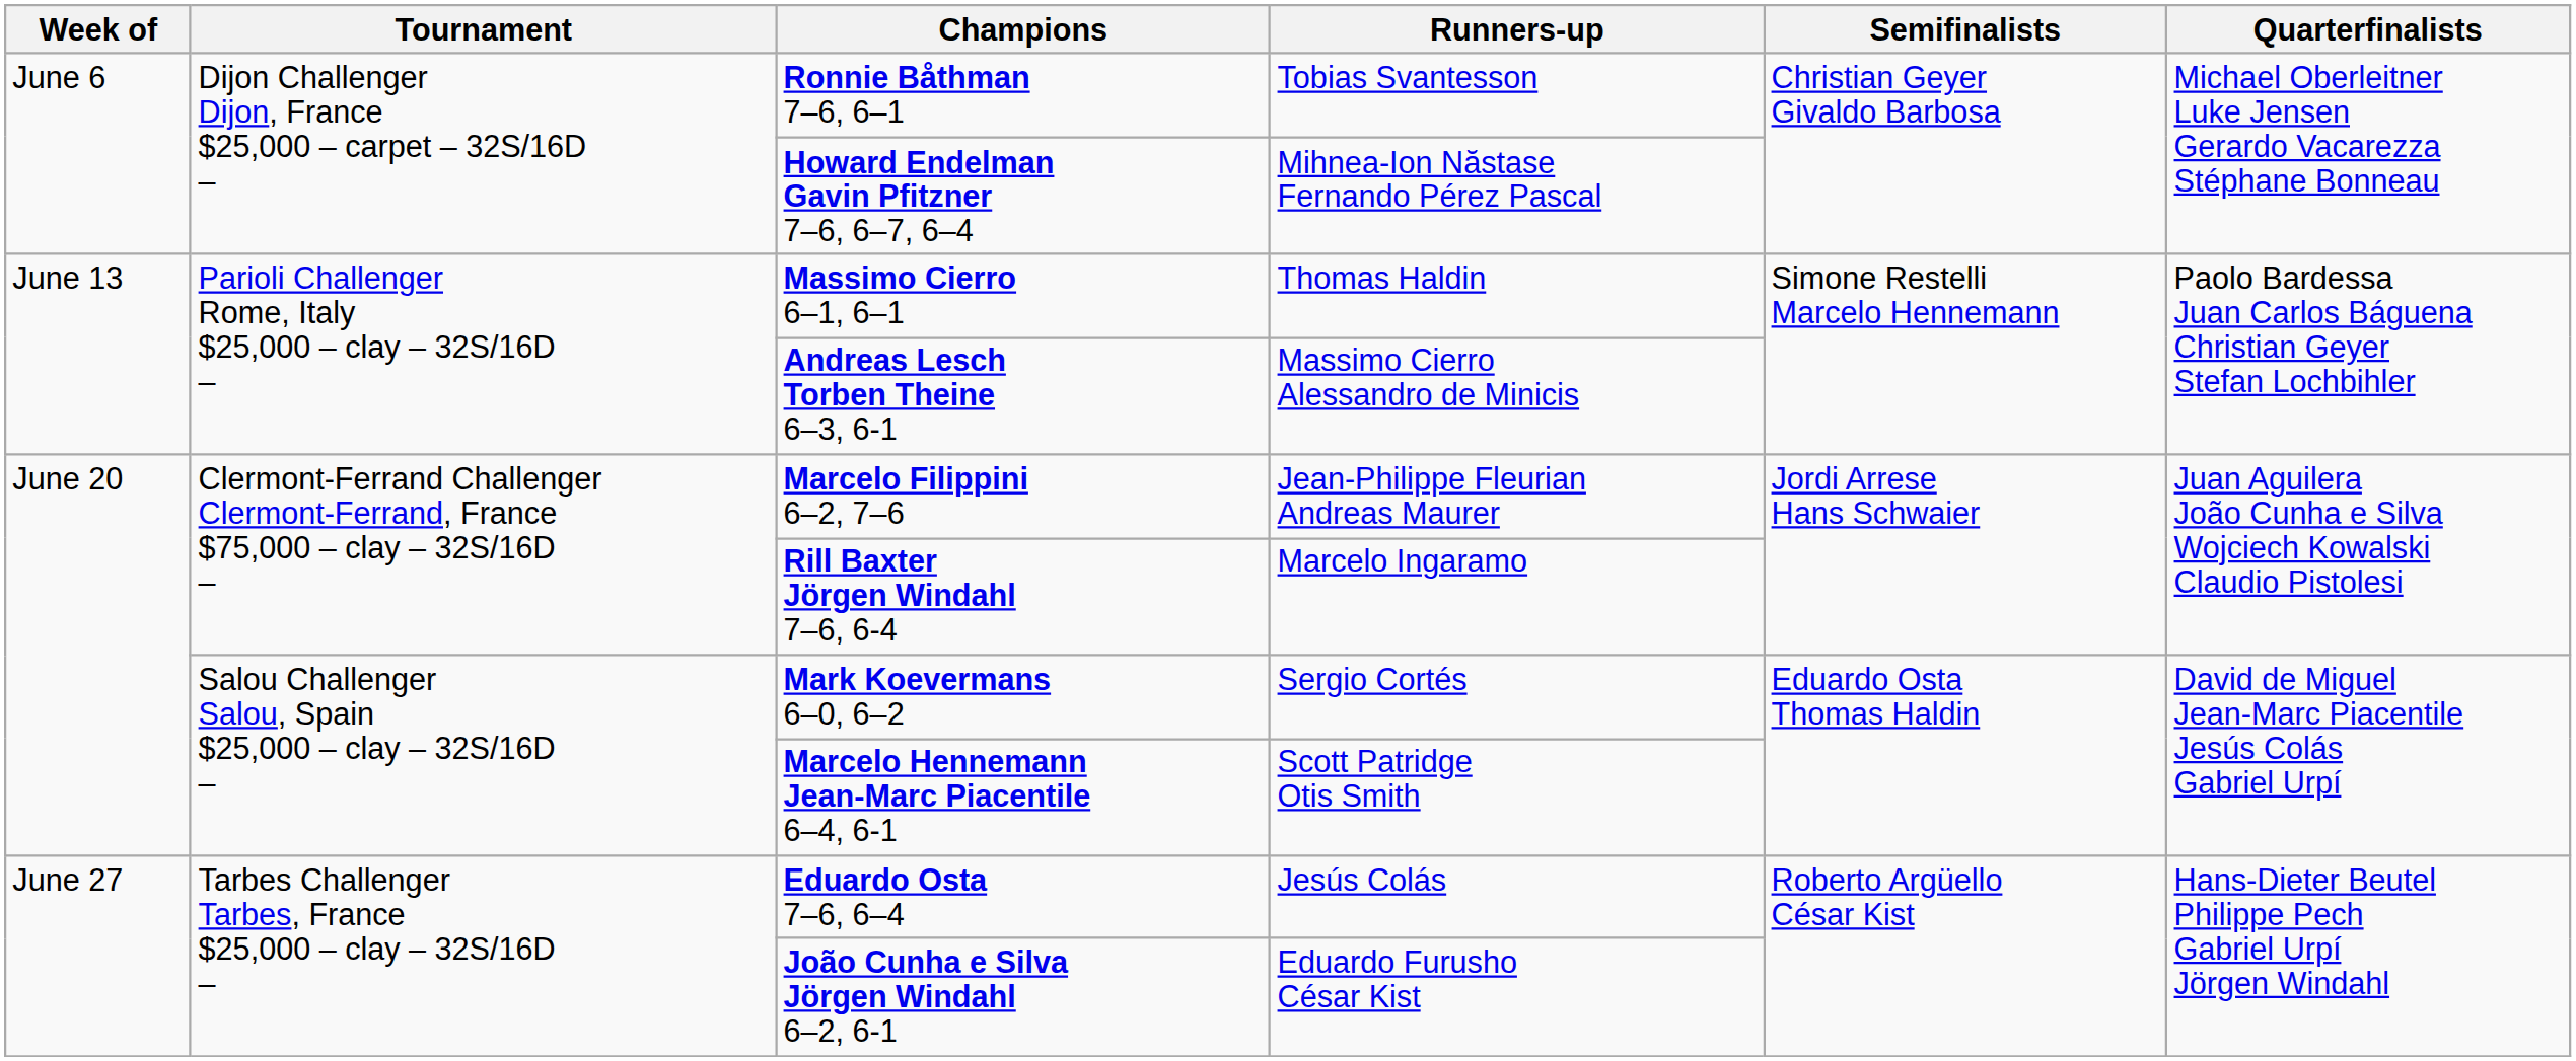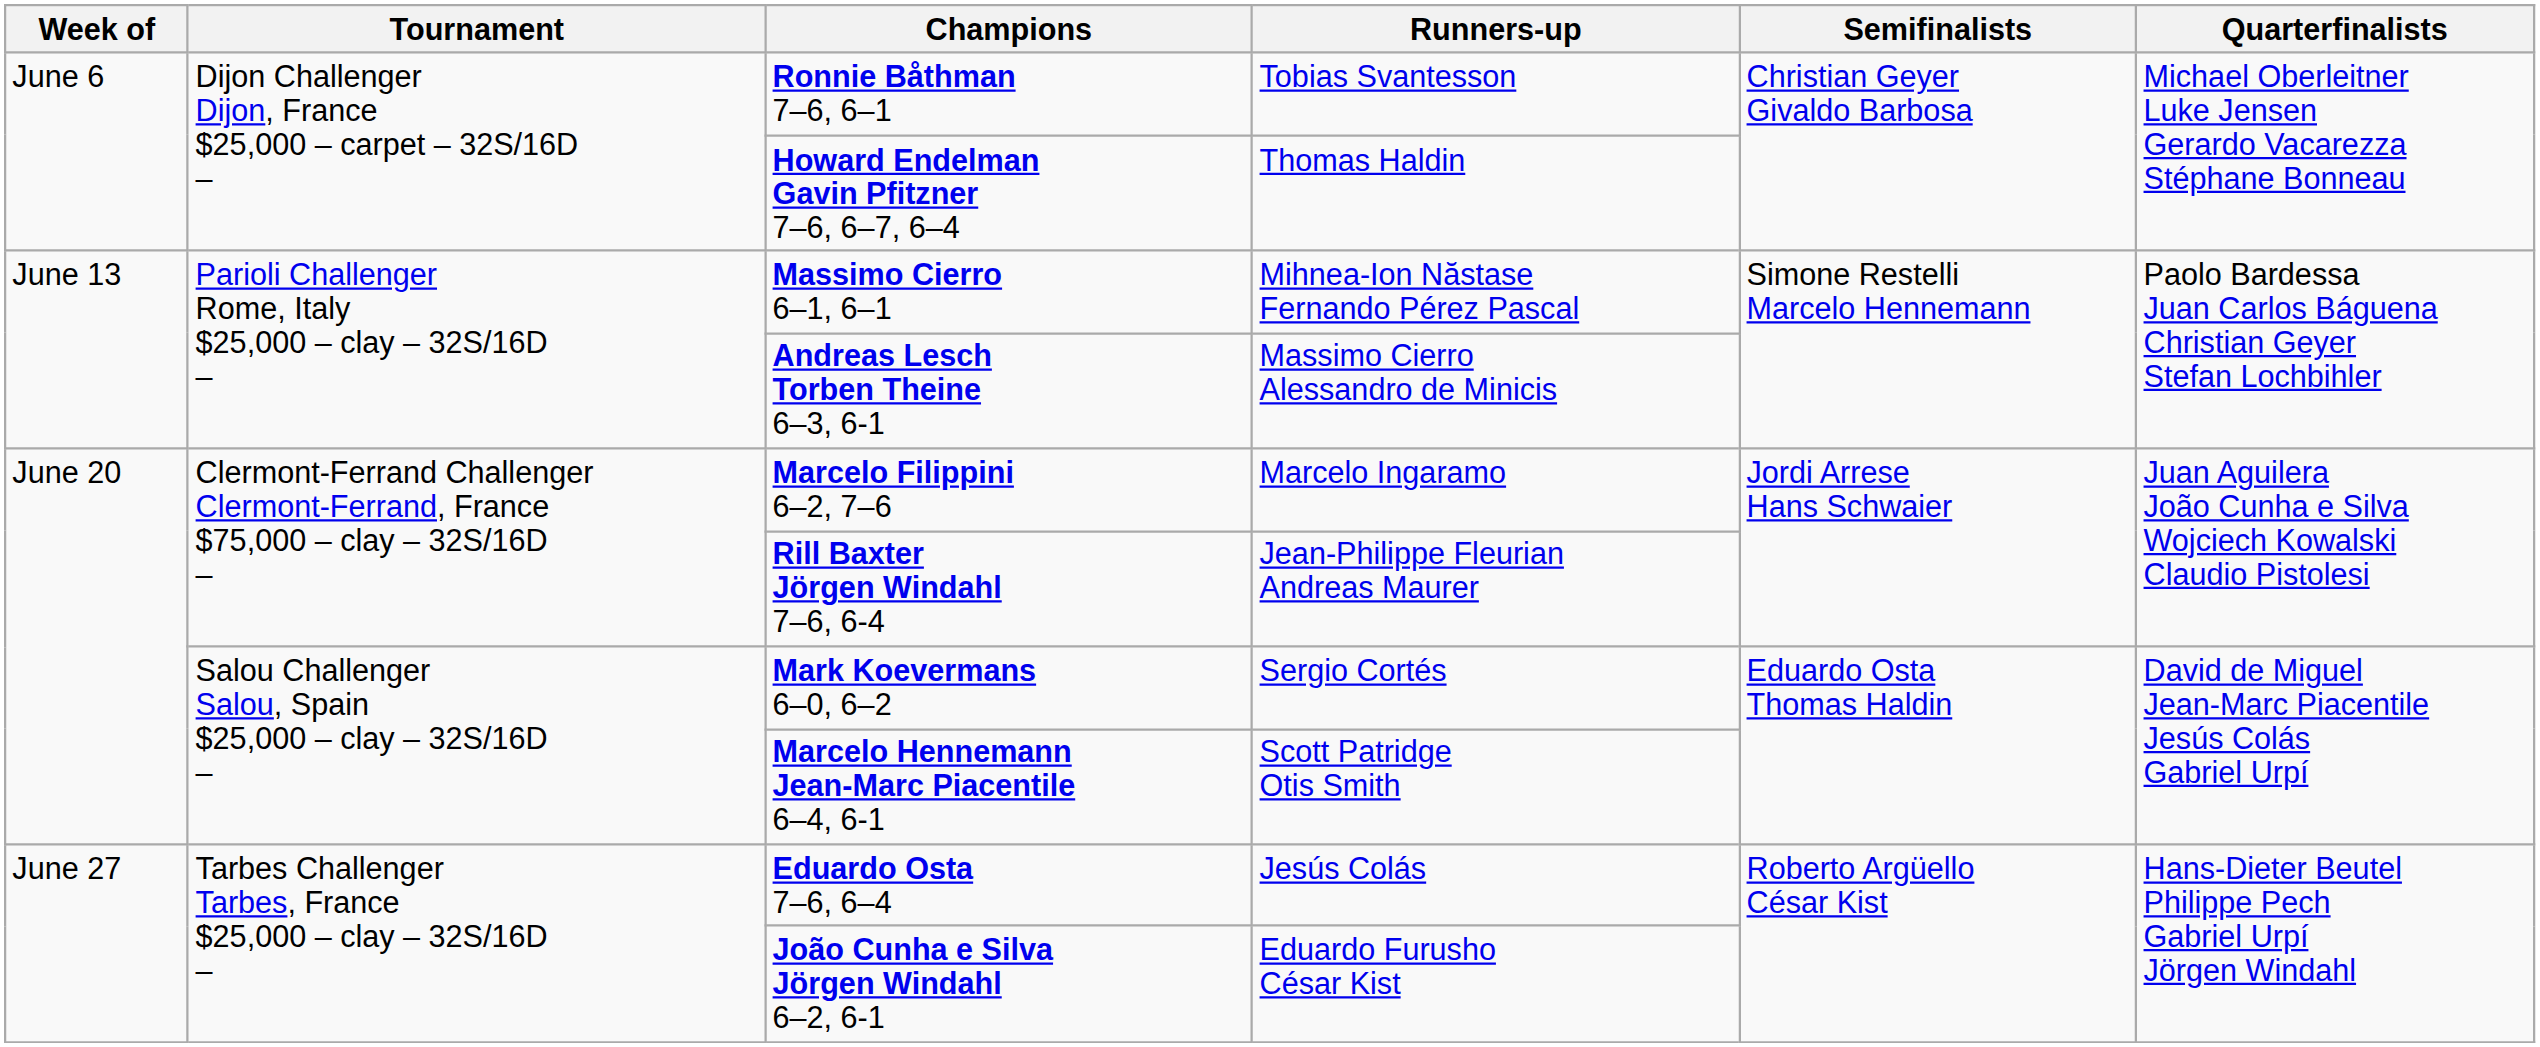 <table class="wikitable" style="font-size:85%;">
 <tr>
 <th width="75">Week of</th>
 <th width="250">Tournament</th>
 <th width="210">Champions</th>
 <th width="210">Runners-up</th>
 <th width="170">Semifinalists</th>
 <th width="170">Quarterfinalists</th>
 </tr>
 <tr valign="top">
 <td rowspan="2">June 6</td>
 <td rowspan="2">Dijon Challenger<br> <a href='#'>Dijon</a>, France<br>$25,000 – carpet – 32S/16D<br>  – </td>
 <td> <strong><a href='#'>Ronnie Båthman</a></strong> <br>7–6, 6–1</td>
 <td> <a href='#'>Tobias Svantesson</a></td>
 <td rowspan="2"> <a href='#'>Christian Geyer</a> <br>  <a href='#'>Givaldo Barbosa</a></td>
 <td rowspan="2"> <a href='#'>Michael Oberleitner</a> <br> <a href='#'>Luke Jensen</a> <br> <a href='#'>Gerardo Vacarezza</a> <br>  <a href='#'>Stéphane Bonneau</a></td>
 </tr>
 <tr valign="top">
 <td> <strong><a href='#'>Howard Endelman</a></strong> <br> <strong><a href='#'>Gavin Pfitzner</a></strong><br> 7–6, 6–7, 6–4</td>
-<td> <a href='#'>Mihnea-Ion Năstase</a> <br>  <a href='#'>Fernando Pérez Pascal</a></td>
+<td> <a href='#'>Thomas Haldin</a></td>
 </tr>
 <tr valign="top">
 <td rowspan="2">June 13</td>
 <td rowspan="2"><a href='#'>Parioli Challenger</a><br> Rome, Italy<br>$25,000 – clay – 32S/16D<br>  – </td>
 <td> <strong><a href='#'>Massimo Cierro</a></strong> <br>6–1, 6–1</td>
-<td> <a href='#'>Thomas Haldin</a></td>
+<td> <a href='#'>Mihnea-Ion Năstase</a> <br>  <a href='#'>Fernando Pérez Pascal</a></td>
 <td rowspan="2"> Simone Restelli <br>  <a href='#'>Marcelo Hennemann</a></td>
 <td rowspan="2"> Paolo Bardessa <br> <a href='#'>Juan Carlos Báguena</a> <br> <a href='#'>Christian Geyer</a> <br>  <a href='#'>Stefan Lochbihler</a></td>
 </tr>
 <tr valign="top">
 <td> <strong><a href='#'>Andreas Lesch</a></strong> <br> <strong><a href='#'>Torben Theine</a></strong><br> 6–3, 6-1</td>
 <td> <a href='#'>Massimo Cierro</a> <br>  <a href='#'>Alessandro de Minicis</a></td>
 </tr>
 <tr valign="top">
 <td rowspan="4">June 20</td>
 <td rowspan="2">Clermont-Ferrand Challenger<br> <a href='#'>Clermont-Ferrand</a>, France<br>$75,000 – clay – 32S/16D<br>  – </td>
 <td> <strong><a href='#'>Marcelo Filippini</a></strong> <br>6–2, 7–6</td>
-<td> <a href='#'>Jean-Philippe Fleurian</a> <br>  <a href='#'>Andreas Maurer</a></td>
+<td> <a href='#'>Marcelo Ingaramo</a></td>
 <td rowspan="2"> <a href='#'>Jordi Arrese</a> <br>  <a href='#'>Hans Schwaier</a></td>
 <td rowspan="2"> <a href='#'>Juan Aguilera</a> <br> <a href='#'>João Cunha e Silva</a> <br> <a href='#'>Wojciech Kowalski</a> <br>  <a href='#'>Claudio Pistolesi</a></td>
 </tr>
 <tr valign="top">
 <td> <strong><a href='#'>Rill Baxter</a></strong> <br> <strong><a href='#'>Jörgen Windahl</a></strong><br> 7–6, 6-4</td>
-<td> <a href='#'>Marcelo Ingaramo</a></td>
+<td> <a href='#'>Jean-Philippe Fleurian</a> <br>  <a href='#'>Andreas Maurer</a></td>
 </tr>
 <tr valign="top">
 <td rowspan="2">Salou Challenger<br> <a href='#'>Salou</a>, Spain<br>$25,000 – clay – 32S/16D<br>  – </td>
 <td> <strong><a href='#'>Mark Koevermans</a></strong> <br>6–0, 6–2</td>
 <td> <a href='#'>Sergio Cortés</a></td>
 <td rowspan="2"> <a href='#'>Eduardo Osta</a> <br>  <a href='#'>Thomas Haldin</a></td>
 <td rowspan="2"> <a href='#'>David de Miguel</a> <br> <a href='#'>Jean-Marc Piacentile</a> <br> <a href='#'>Jesús Colás</a> <br>  <a href='#'>Gabriel Urpí</a></td>
 </tr>
 <tr valign="top">
 <td> <strong><a href='#'>Marcelo Hennemann</a></strong> <br> <strong><a href='#'>Jean-Marc Piacentile</a></strong><br> 6–4, 6-1</td>
 <td> <a href='#'>Scott Patridge</a> <br>  <a href='#'>Otis Smith</a></td>
 </tr>
 <tr valign="top">
 <td rowspan="2">June 27</td>
 <td rowspan="2">Tarbes Challenger<br> <a href='#'>Tarbes</a>, France<br>$25,000 – clay – 32S/16D<br>  – </td>
 <td> <strong><a href='#'>Eduardo Osta</a></strong> <br>7–6, 6–4</td>
 <td> <a href='#'>Jesús Colás</a></td>
 <td rowspan="2"> <a href='#'>Roberto Argüello</a> <br>  <a href='#'>César Kist</a></td>
 <td rowspan="2"> <a href='#'>Hans-Dieter Beutel</a> <br> <a href='#'>Philippe Pech</a> <br> <a href='#'>Gabriel Urpí</a> <br>  <a href='#'>Jörgen Windahl</a></td>
 </tr>
 <tr valign="top">
 <td> <strong><a href='#'>João Cunha e Silva</a></strong> <br> <strong><a href='#'>Jörgen Windahl</a></strong><br> 6–2, 6-1</td>
 <td> <a href='#'>Eduardo Furusho</a> <br>  <a href='#'>César Kist</a></td>
 </tr>
 </table>
